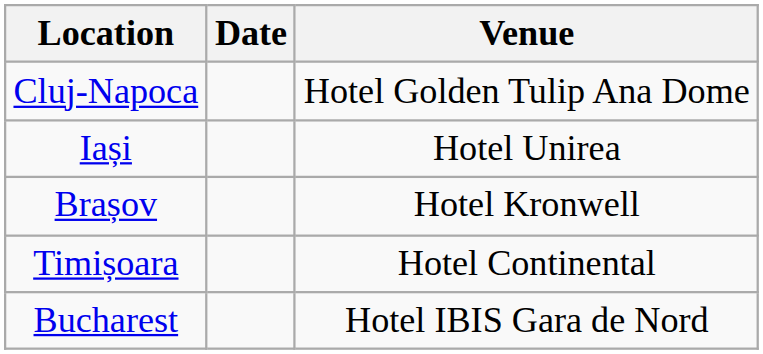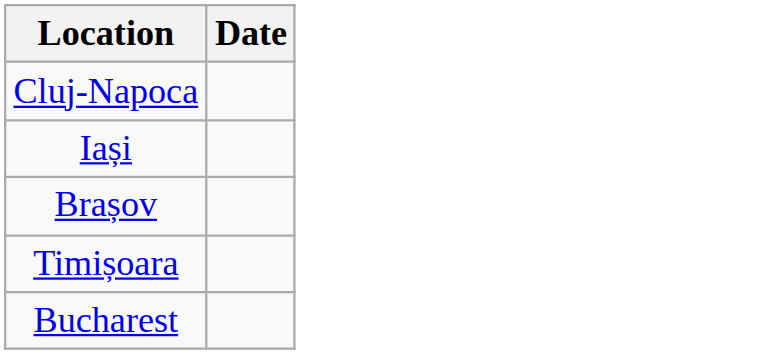 <table class="wikitable" style="text-align:center">
 <tr>
 <th>Location</th>
 <th>Date</th>
-<th>Venue</th>
 </tr>
 <tr>
 <td><a href='#'>Cluj-Napoca</a></td>
 <td></td>
-<td>Hotel Golden Tulip Ana Dome</td>
 </tr>
 <tr>
 <td><a href='#'>Iași</a></td>
 <td></td>
-<td>Hotel Unirea</td>
 </tr>
 <tr>
 <td><a href='#'>Brașov</a></td>
 <td></td>
-<td>Hotel Kronwell</td>
 </tr>
 <tr>
 <td><a href='#'>Timișoara</a></td>
 <td></td>
-<td>Hotel Continental</td>
 </tr>
 <tr>
 <td><a href='#'>Bucharest</a></td>
 <td></td>
-<td>Hotel IBIS Gara de Nord</td>
 </tr>
 </table>
